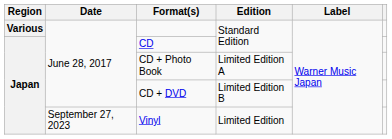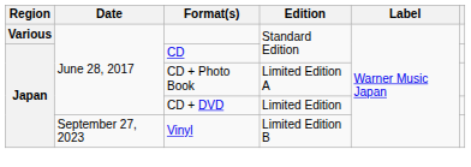 <table class="wikitable plainrowheaders" border="1">
 <tr>
 <th>Region</th>
 <th>Date</th>
 <th>Format(s)</th>
 <th>Edition</th>
 <th>Label</th>
 <th></th>
 </tr>
 <tr>
 <th scope="row">Various</th>
 <td rowspan="4">June 28, 2017</td>
 <td></td>
 <td rowspan="2">Standard Edition</td>
 <td rowspan="5"><a href='#'>Warner Music Japan</a></td>
 <td style="text-align:center;"></td>
 </tr>
 <tr>
 <th scope="row" rowspan="4">Japan</th>
 <td><a href='#'>CD</a></td>
 <td style="text-align:center;"></td>
 </tr>
 <tr>
 <td>CD + Photo Book</td>
 <td>Limited Edition A</td>
 <td style="text-align:center;"></td>
 </tr>
 <tr>
 <td>CD + <a href='#'>DVD</a></td>
-<td>Limited Edition B</td>
+<td>Limited Edition</td>
 <td style="text-align:center;"></td>
 </tr>
 <tr>
 <td>September 27, 2023</td>
 <td><a href='#'>Vinyl</a></td>
-<td>Limited Edition</td>
+<td>Limited Edition B</td>
 <td style="text-align:center;"></td>
 </tr>
 </table>
